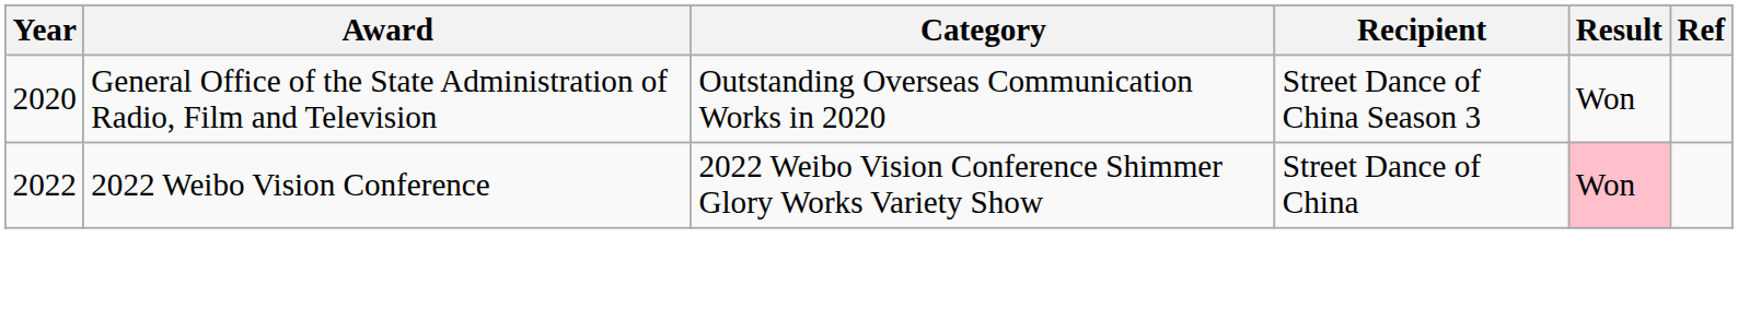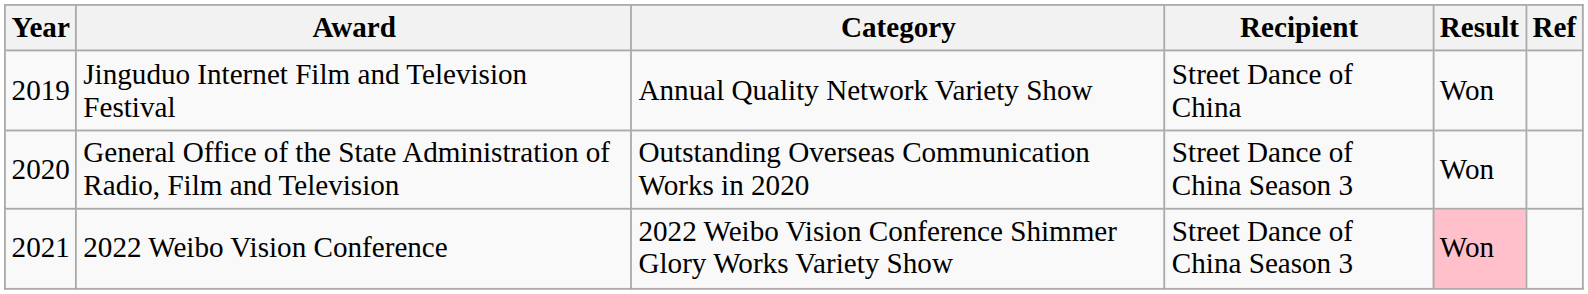 <table class="wikitable">
 <tr>
 <th>Year</th>
 <th>Award</th>
 <th>Category</th>
 <th>Recipient</th>
 <th>Result</th>
 <th>Ref</th>
 </tr>
 <tr>
+<td>2019</td>
+<td>Jinguduo Internet Film and Television Festival</td>
+<td>Annual Quality Network Variety Show</td>
+<td>Street Dance of China</td>
+<td>Won</td>
+<td></td>
+</tr>
+<tr>
 <td>2020</td>
 <td>General Office of the State Administration of Radio, Film and Television</td>
 <td>Outstanding Overseas Communication Works in 2020</td>
 <td>Street Dance of China Season 3</td>
 <td>Won</td>
 <td></td>
 </tr>
 <tr>
-<td>2022</td>
+<td>2021</td>
 <td>2022 Weibo Vision Conference</td>
 <td>2022 Weibo Vision Conference Shimmer Glory Works Variety Show</td>
-<td>Street Dance of China</td>
+<td>Street Dance of China Season 3</td>
 <td style="background: pink;">Won</td>
 <td></td>
 </tr>
 </table>
